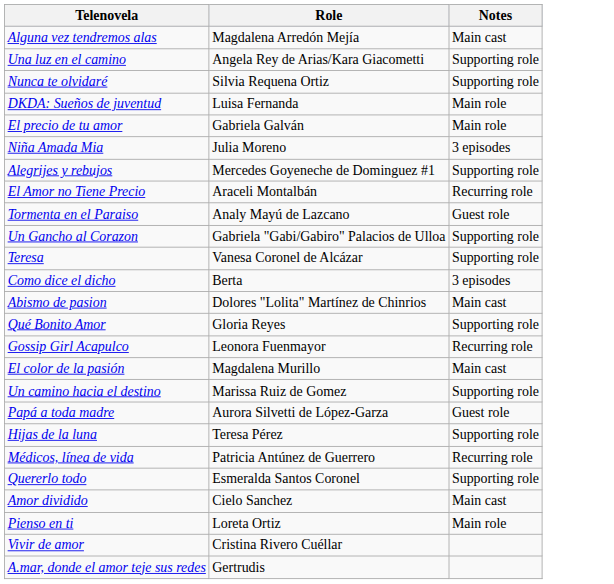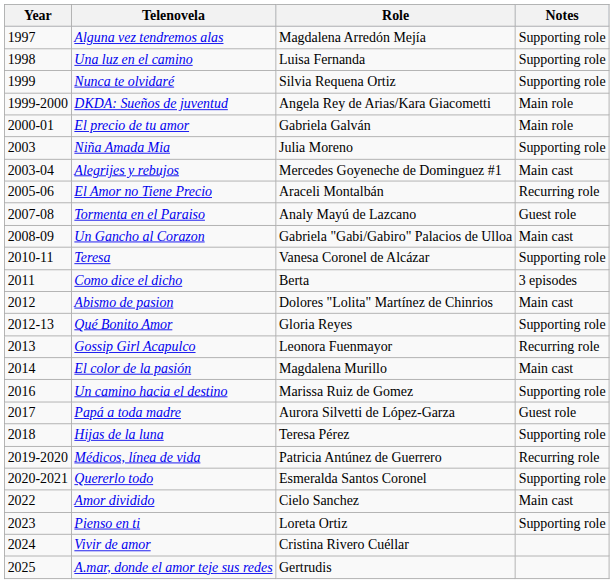 <table class="wikitable">
 <tr style="background:#b0c4de; text-align:center;">
+<th>Year</th>
 <th>Telenovela</th>
 <th>Role</th>
 <th>Notes</th>
 </tr>
 <tr>
+<td>1997</td>
 <td><em><a href='#'>Alguna vez tendremos alas</a></em></td>
 <td>Magdalena Arredón Mejía</td>
-<td>Main cast</td>
-</tr>
-<tr>
-<td><em><a href='#'>Una luz en el camino</a></em></td>
-<td>Angela Rey de Arias/Kara Giacometti</td>
 <td>Supporting role</td>
 </tr>
 <tr>
+<td>1998</td>
+<td><em><a href='#'>Una luz en el camino</a></em></td>
+<td>Luisa Fernanda</td>
+<td>Supporting role</td>
+</tr>
+<tr>
+<td>1999</td>
 <td><em><a href='#'>Nunca te olvidaré</a></em></td>
 <td>Silvia Requena Ortiz</td>
 <td>Supporting role</td>
 </tr>
 <tr>
+<td>1999-2000</td>
 <td><em><a href='#'>DKDA: Sueños de juventud</a></em></td>
-<td>Luisa Fernanda</td>
+<td>Angela Rey de Arias/Kara Giacometti</td>
 <td>Main role</td>
 </tr>
 <tr>
+<td>2000-01</td>
 <td><em><a href='#'>El precio de tu amor</a></em></td>
 <td>Gabriela Galván</td>
 <td>Main role</td>
 </tr>
 <tr>
+<td>2003</td>
 <td><em><a href='#'>Niña Amada Mia</a></em></td>
 <td>Julia Moreno</td>
-<td>3 episodes</td>
-</tr>
-<tr>
-<td><em><a href='#'>Alegrijes y rebujos</a></em></td>
-<td>Mercedes Goyeneche de Dominguez #1</td>
 <td>Supporting role</td>
 </tr>
 <tr>
+<td>2003-04</td>
+<td><em><a href='#'>Alegrijes y rebujos</a></em></td>
+<td>Mercedes Goyeneche de Dominguez #1</td>
+<td>Main cast</td>
+</tr>
+<tr>
+<td>2005-06</td>
 <td><em><a href='#'>El Amor no Tiene Precio</a></em></td>
 <td>Araceli Montalbán</td>
 <td>Recurring role</td>
 </tr>
 <tr>
+<td>2007-08</td>
 <td><em><a href='#'>Tormenta en el Paraiso</a></em></td>
 <td>Analy Mayú de Lazcano</td>
 <td>Guest role</td>
 </tr>
 <tr>
+<td>2008-09</td>
 <td><em><a href='#'>Un Gancho al Corazon</a></em></td>
 <td>Gabriela "Gabi/Gabiro" Palacios de Ulloa</td>
-<td>Supporting role</td>
+<td>Main cast</td>
 </tr>
 <tr>
+<td>2010-11</td>
 <td><em><a href='#'>Teresa</a></em></td>
 <td>Vanesa Coronel de Alcázar</td>
 <td>Supporting role</td>
 </tr>
 <tr>
+<td>2011</td>
 <td><em><a href='#'>Como dice el dicho</a></em></td>
 <td>Berta</td>
 <td>3 episodes</td>
 </tr>
 <tr>
+<td>2012</td>
 <td><em><a href='#'>Abismo de pasion</a></em></td>
 <td>Dolores "Lolita" Martínez de Chinrios</td>
 <td>Main cast</td>
 </tr>
 <tr>
+<td>2012-13</td>
 <td><em><a href='#'>Qué Bonito Amor</a></em></td>
 <td>Gloria Reyes</td>
 <td>Supporting role</td>
 </tr>
 <tr>
+<td>2013</td>
 <td><em><a href='#'>Gossip Girl Acapulco</a></em></td>
 <td>Leonora Fuenmayor</td>
 <td>Recurring role</td>
 </tr>
 <tr>
+<td>2014</td>
 <td><em><a href='#'>El color de la pasión</a></em></td>
 <td>Magdalena Murillo</td>
 <td>Main cast</td>
 </tr>
 <tr>
+<td>2016</td>
 <td><em><a href='#'>Un camino hacia el destino</a></em></td>
 <td>Marissa Ruiz de Gomez</td>
 <td>Supporting role</td>
 </tr>
 <tr>
+<td>2017</td>
 <td><em><a href='#'>Papá a toda madre</a></em></td>
 <td>Aurora Silvetti de López-Garza</td>
 <td>Guest role</td>
 </tr>
 <tr>
+<td>2018</td>
 <td><em><a href='#'>Hijas de la luna</a></em></td>
 <td>Teresa Pérez</td>
 <td>Supporting role</td>
 </tr>
 <tr>
+<td>2019-2020</td>
 <td><em><a href='#'>Médicos, línea de vida</a></em></td>
 <td>Patricia Antúnez de Guerrero</td>
 <td>Recurring role</td>
 </tr>
 <tr>
+<td>2020-2021</td>
 <td><em><a href='#'>Quererlo todo</a></em></td>
 <td>Esmeralda Santos Coronel</td>
 <td>Supporting role</td>
 </tr>
 <tr>
+<td>2022</td>
 <td><em><a href='#'>Amor dividido</a></em></td>
 <td>Cielo Sanchez</td>
 <td>Main cast</td>
 </tr>
 <tr>
+<td>2023</td>
 <td><em><a href='#'>Pienso en ti</a></em></td>
 <td>Loreta Ortiz</td>
-<td>Main role</td>
+<td>Supporting role</td>
 </tr>
 <tr>
+<td>2024</td>
 <td><em><a href='#'>Vivir de amor</a></em></td>
 <td>Cristina Rivero Cuéllar</td>
 <td></td>
 </tr>
 <tr>
+<td>2025</td>
 <td><em><a href='#'>A.mar, donde el amor teje sus redes</a></em></td>
 <td>Gertrudis</td>
 <td></td>
 </tr>
 </table>
